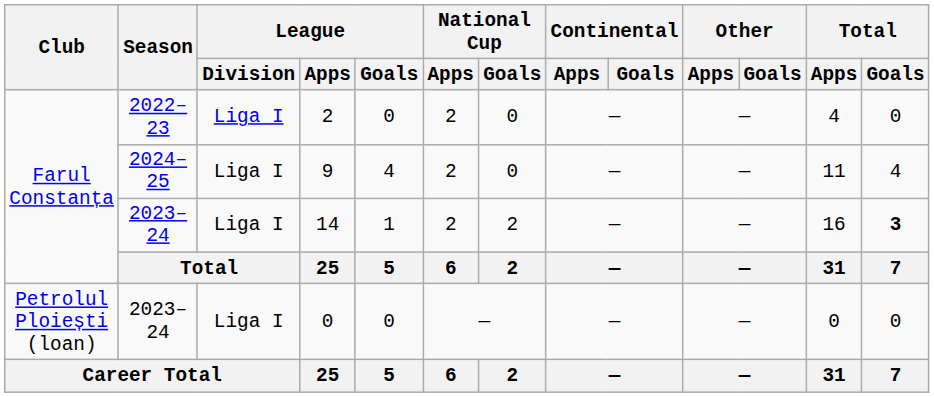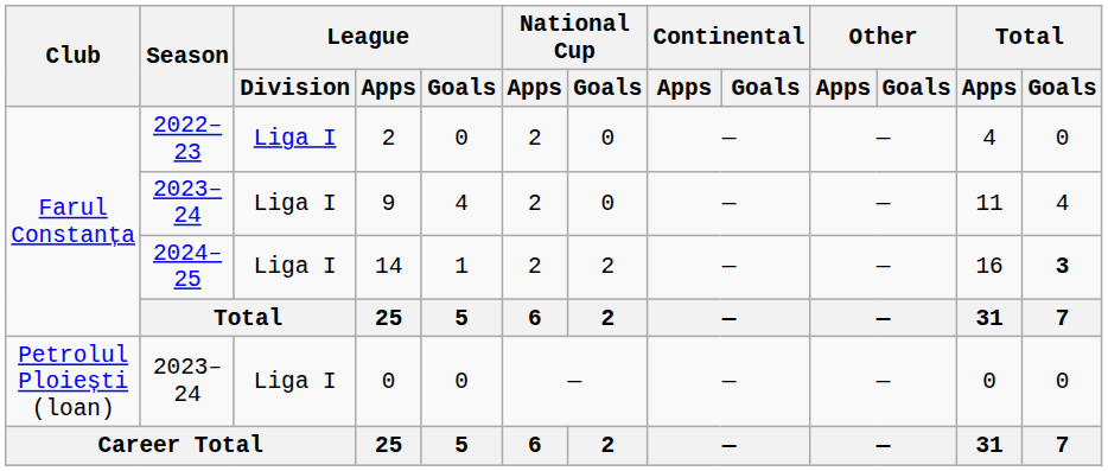 <table class=wikitable style=text-align:center>
 <tr>
 <th rowspan=2>Club</th>
 <th rowspan=2>Season</th>
 <th colspan=3>League</th>
 <th colspan=2>National Cup</th>
 <th colspan=2>Continental</th>
 <th colspan=2>Other</th>
 <th colspan=2>Total</th>
 </tr>
 <tr>
 <th>Division</th>
 <th>Apps</th>
 <th>Goals</th>
 <th>Apps</th>
 <th>Goals</th>
 <th>Apps</th>
 <th>Goals</th>
 <th>Apps</th>
 <th>Goals</th>
 <th>Apps</th>
 <th>Goals</th>
 </tr>
 <tr>
 <td rowspan="4"><a href='#'>Farul Constanța</a></td>
 <td><a href='#'>2022–23</a></td>
 <td><a href='#'>Liga I</a></td>
 <td>2</td>
 <td>0</td>
 <td>2</td>
 <td>0</td>
 <td colspan="2">—</td>
 <td colspan="2">—</td>
 <td>4</td>
 <td>0</td>
 </tr>
 <tr>
-<td><a href='#'>2024–25</a></td>
+<td><a href='#'>2023–24</a></td>
 <td>Liga I</td>
 <td>9</td>
 <td>4</td>
 <td>2</td>
 <td>0</td>
 <td colspan="2">—</td>
 <td colspan="2">—</td>
 <td>11</td>
 <td>4</td>
 </tr>
 <tr>
-<td><a href='#'>2023–24</a></td>
+<td><a href='#'>2024–25</a></td>
 <td>Liga I</td>
 <td>14</td>
 <td>1</td>
 <td>2</td>
 <td>2</td>
 <td colspan="2">—</td>
 <td colspan="2">—</td>
 <td>16</td>
 <td><strong>3</strong></td>
 </tr>
 <tr>
 <th colspan="2">Total</th>
 <th>25</th>
 <th>5</th>
 <th>6</th>
 <th>2</th>
 <th colspan="2">—</th>
 <th colspan="2">—</th>
 <th>31</th>
 <th>7</th>
 </tr>
 <tr>
 <td><a href='#'>Petrolul Ploiești</a> (loan)</td>
 <td>2023–24</td>
 <td>Liga I</td>
 <td>0</td>
 <td>0</td>
 <td colspan="2">—</td>
 <td colspan="2">—</td>
 <td colspan="2">—</td>
 <td>0</td>
 <td>0</td>
 </tr>
 <tr>
 <th colspan="3">Career Total</th>
 <th>25</th>
 <th>5</th>
 <th>6</th>
 <th>2</th>
 <th colspan="2">—</th>
 <th colspan="2">—</th>
 <th>31</th>
 <th>7</th>
 </tr>
 </table>
